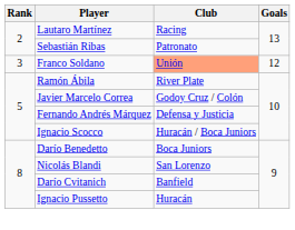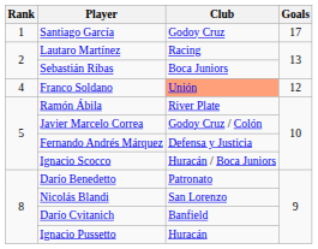 <table class="wikitable" border="1">
 <tr>
 <th>Rank</th>
 <th>Player</th>
 <th>Club</th>
 <th>Goals</th>
+</tr>
+<tr>
+<td align=center>1</td>
+<td> <a href='#'>Santiago García</a></td>
+<td><a href='#'>Godoy Cruz</a></td>
+<td align=center>17</td>
 </tr>
 <tr>
 <td align=center rowspan=2>2</td>
 <td> <a href='#'>Lautaro Martínez</a></td>
 <td><a href='#'>Racing</a></td>
 <td align=center rowspan=2>13</td>
 </tr>
 <tr>
 <td> <a href='#'>Sebastián Ribas</a></td>
-<td><a href='#'>Patronato</a></td>
+<td><a href='#'>Boca Juniors</a></td>
 </tr>
 <tr>
-<td align=center>3</td>
+<td align=center>4</td>
 <td> <a href='#'>Franco Soldano</a></td>
 <td style="background: lightsalmon;"><a href='#'>Unión</a></td>
 <td align=center>12</td>
 </tr>
 <tr>
 <td align=center rowspan=4>5</td>
 <td> <a href='#'>Ramón Ábila</a></td>
 <td><a href='#'>River Plate</a></td>
 <td align=center rowspan=4>10</td>
 </tr>
 <tr>
 <td> <a href='#'>Javier Marcelo Correa</a></td>
 <td><a href='#'>Godoy Cruz</a> / <a href='#'>Colón</a></td>
 </tr>
 <tr>
 <td> <a href='#'>Fernando Andrés Márquez</a></td>
 <td><a href='#'>Defensa y Justicia</a></td>
 </tr>
 <tr>
 <td> <a href='#'>Ignacio Scocco</a></td>
 <td><a href='#'>Huracán</a> / <a href='#'>Boca Juniors</a></td>
 </tr>
 <tr>
 <td align=center rowspan=4>8</td>
 <td> <a href='#'>Darío Benedetto</a></td>
-<td><a href='#'>Boca Juniors</a></td>
+<td><a href='#'>Patronato</a></td>
 <td align=center rowspan=4>9</td>
 </tr>
 <tr>
 <td> <a href='#'>Nicolás Blandi</a></td>
 <td><a href='#'>San Lorenzo</a></td>
 </tr>
 <tr>
 <td> <a href='#'>Darío Cvitanich</a></td>
 <td><a href='#'>Banfield</a></td>
 </tr>
 <tr>
 <td> <a href='#'>Ignacio Pussetto</a></td>
 <td><a href='#'>Huracán</a></td>
 </tr>
 </table>
